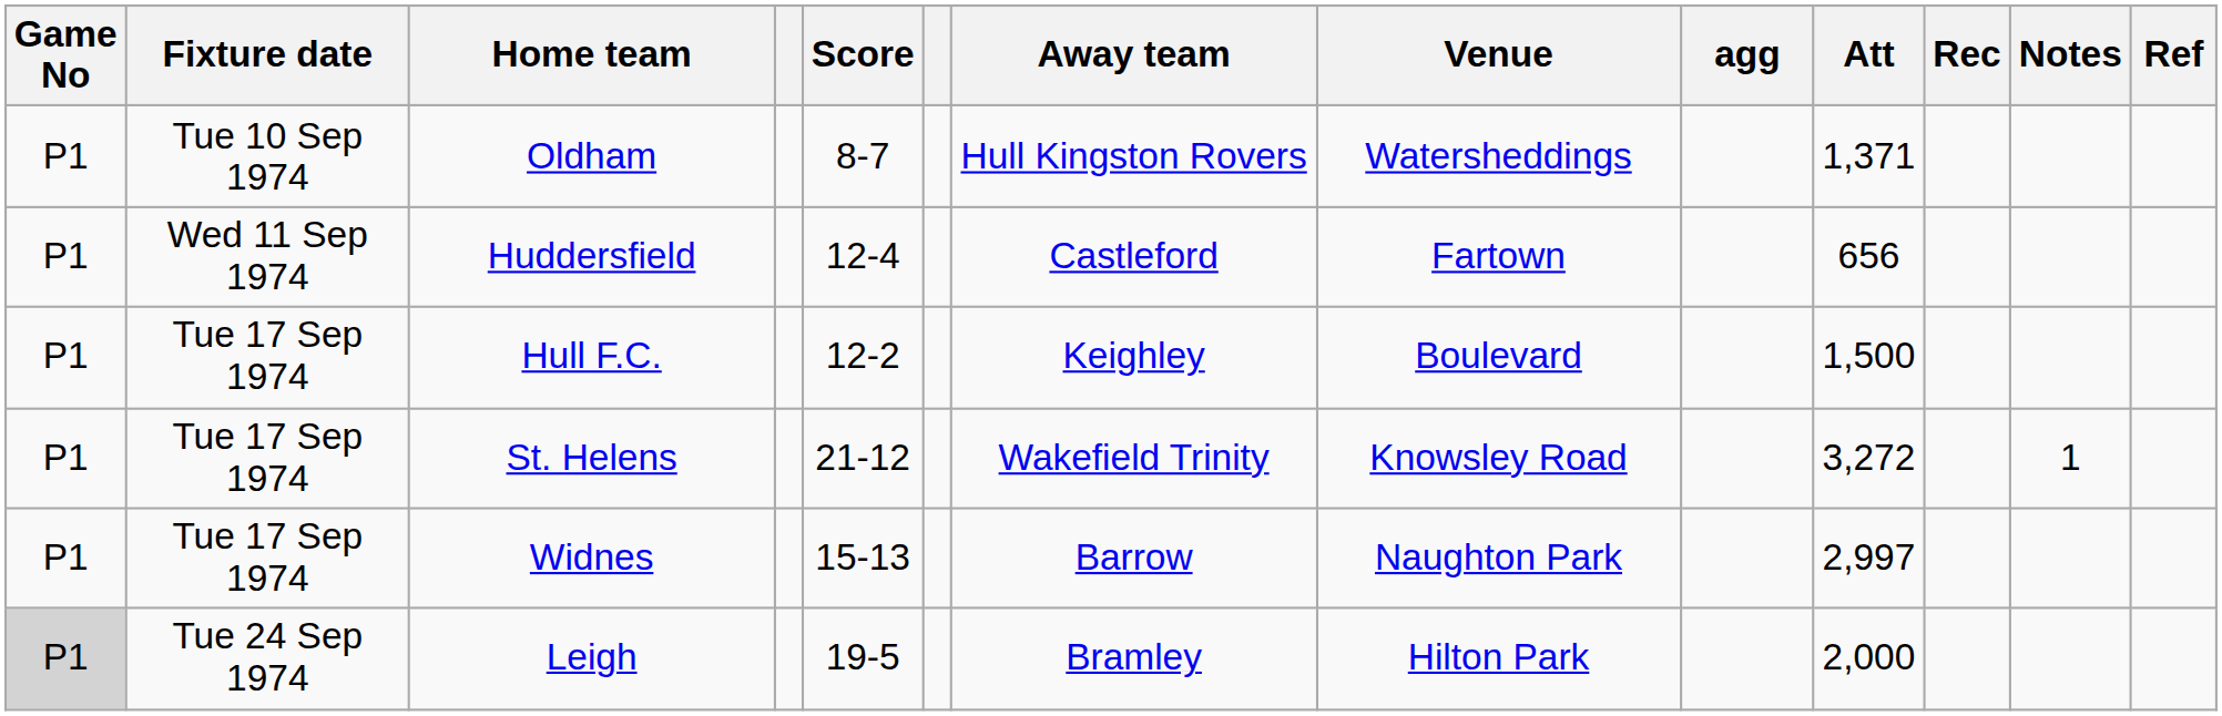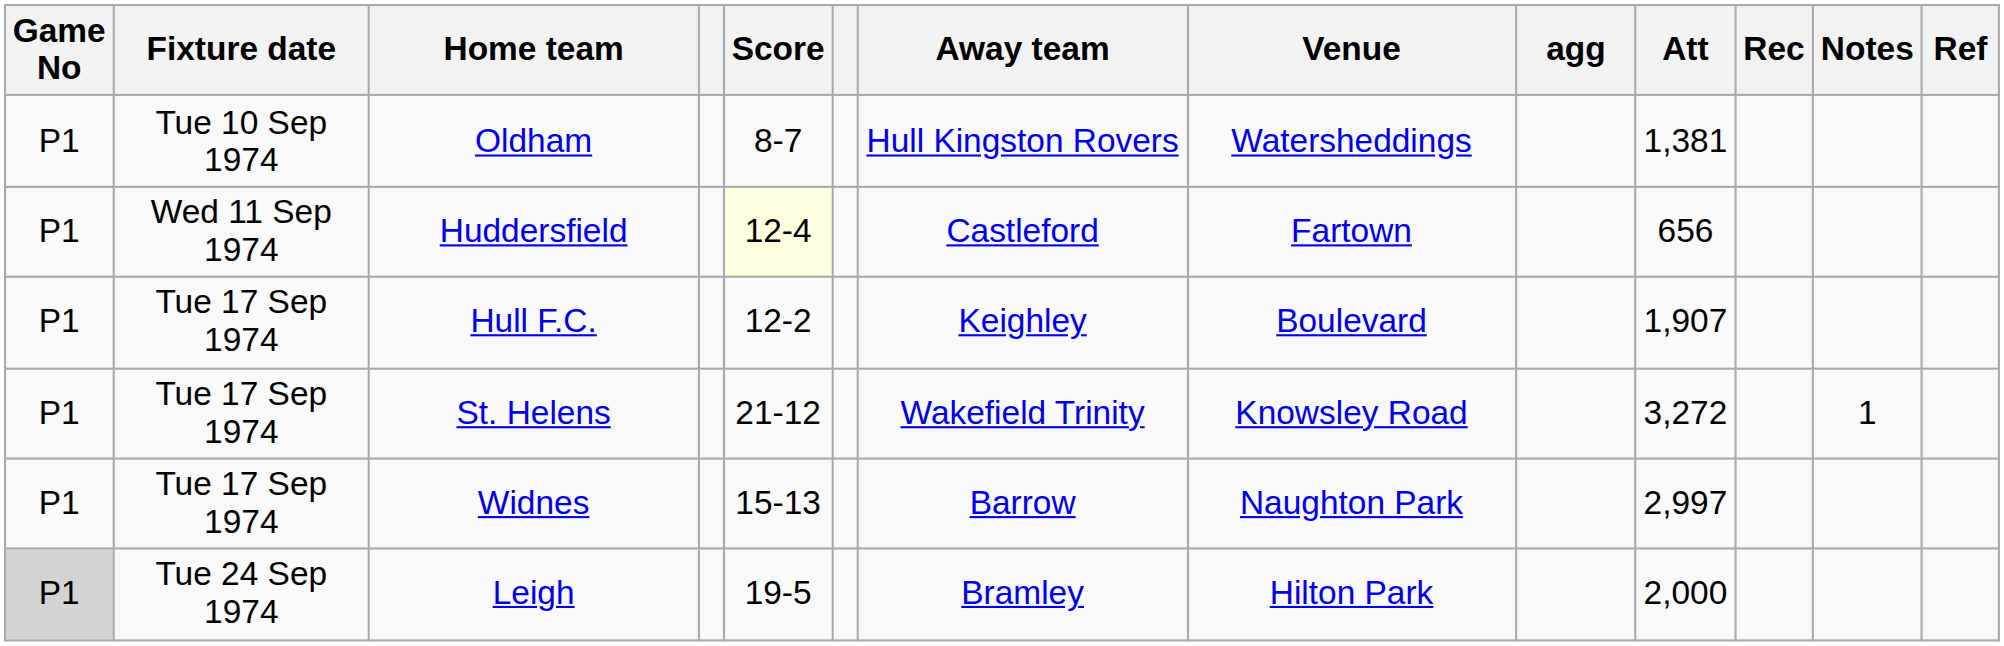 <table class="wikitable" style="text-align:center;">
 <tr>
 <th width=20 abbr="No">Game No</th>
 <th width=115 abbr="Date">Fixture date</th>
 <th width=150 abbr="Home team">Home team</th>
 <th width=5 abbr="space"></th>
 <th width=20 abbr="Score">Score</th>
 <th width=5 abbr="space"></th>
 <th width=150 abbr="Away team">Away team</th>
 <th width=150 abbr="Venue">Venue</th>
 <th width=50 abbr="Agg">agg</th>
 <th width=30 abbr="Att">Att</th>
 <th width=30 abbr="Rec">Rec</th>
 <th width=20 abbr="Notes">Notes</th>
 <th width=30 abbr="Ref">Ref</th>
 </tr>
 <tr>
 <td>P1</td>
 <td>Tue 10 Sep 1974</td>
 <td><a href='#'>Oldham</a></td>
 <td></td>
 <td>8-7</td>
 <td></td>
 <td><a href='#'>Hull Kingston Rovers</a></td>
 <td><a href='#'>Watersheddings</a></td>
 <td></td>
-<td>1,371</td>
+<td>1,381</td>
 <td></td>
 <td></td>
 <td></td>
 </tr>
 <tr>
 <td>P1</td>
 <td>Wed 11 Sep 1974</td>
 <td><a href='#'>Huddersfield</a></td>
 <td></td>
-<td>12-4</td>
+<td style="background: lightyellow;">12-4</td>
 <td></td>
 <td><a href='#'>Castleford</a></td>
 <td><a href='#'>Fartown</a></td>
 <td></td>
 <td>656</td>
 <td></td>
 <td></td>
 <td></td>
 </tr>
 <tr>
 <td>P1</td>
 <td>Tue 17 Sep 1974</td>
 <td><a href='#'>Hull F.C.</a></td>
 <td></td>
 <td>12-2</td>
 <td></td>
 <td><a href='#'>Keighley</a></td>
 <td><a href='#'>Boulevard</a></td>
 <td></td>
-<td>1,500</td>
+<td>1,907</td>
 <td></td>
 <td></td>
 <td></td>
 </tr>
 <tr>
 <td>P1</td>
 <td>Tue 17 Sep 1974</td>
 <td><a href='#'>St. Helens</a></td>
 <td></td>
 <td>21-12</td>
 <td></td>
 <td><a href='#'>Wakefield Trinity</a></td>
 <td><a href='#'>Knowsley Road</a></td>
 <td></td>
 <td>3,272</td>
 <td></td>
 <td>1</td>
 <td></td>
 </tr>
 <tr>
 <td>P1</td>
 <td>Tue 17 Sep 1974</td>
 <td><a href='#'>Widnes</a></td>
 <td></td>
 <td>15-13</td>
 <td></td>
 <td><a href='#'>Barrow</a></td>
 <td><a href='#'>Naughton Park</a></td>
 <td></td>
 <td>2,997</td>
 <td></td>
 <td></td>
 <td></td>
 </tr>
 <tr>
 <td style="background: lightgrey;">P1</td>
 <td>Tue 24 Sep 1974</td>
 <td><a href='#'>Leigh</a></td>
 <td></td>
 <td>19-5</td>
 <td></td>
 <td><a href='#'>Bramley</a></td>
 <td><a href='#'>Hilton Park</a></td>
 <td></td>
 <td>2,000</td>
 <td></td>
 <td></td>
 <td></td>
 </tr>
 </table>
